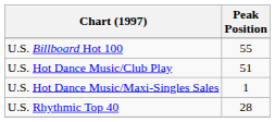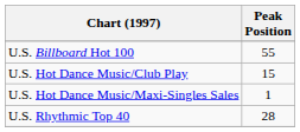 <table class="wikitable">
 <tr>
 <th>Chart (1997)</th>
 <th>Peak<br>Position</th>
 </tr>
 <tr>
 </tr>
 <tr>
 <td>U.S. <a href='#'><em>Billboard</em> Hot 100</a></td>
 <td align="center">55</td>
 </tr>
 <tr>
 <td>U.S. <a href='#'>Hot Dance Music/Club Play</a></td>
-<td align="center">51</td>
+<td align="center">15</td>
 </tr>
 <tr>
 <td>U.S. <a href='#'>Hot Dance Music/Maxi-Singles Sales</a></td>
 <td align="center">1</td>
 </tr>
 <tr>
 <td>U.S. <a href='#'>Rhythmic Top 40</a></td>
 <td align="center">28</td>
 </tr>
 <tr>
 </tr>
 </table>
